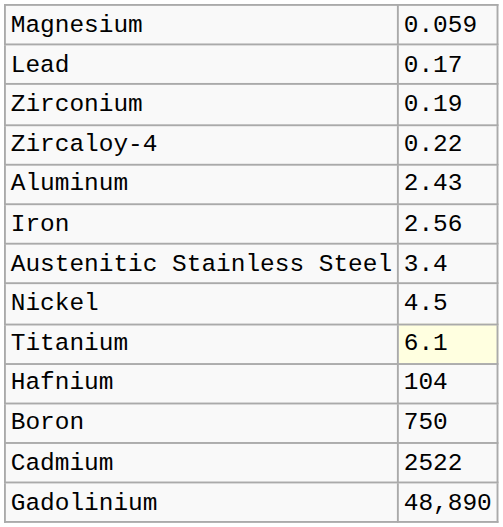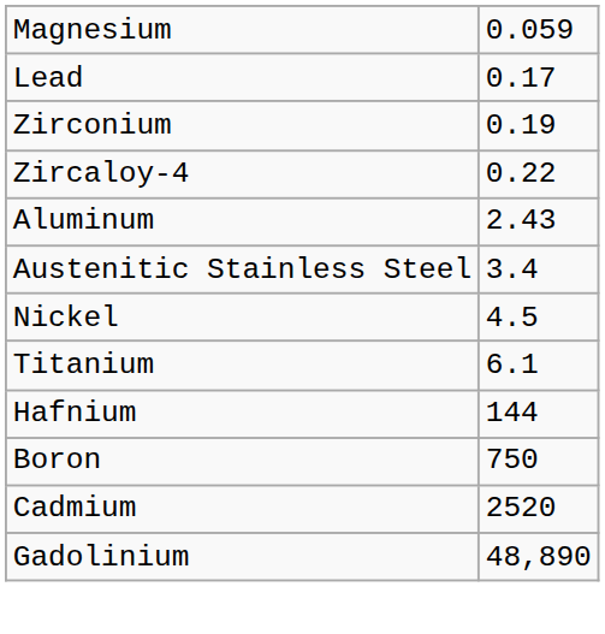 <table class="wikitable">
 <tr>
 <td>Magnesium</td>
 <td>0.059</td>
 </tr>
 <tr>
 <td>Lead</td>
 <td>0.17</td>
 </tr>
 <tr>
 <td>Zirconium</td>
 <td>0.19</td>
 </tr>
 <tr>
 <td>Zircaloy-4</td>
 <td>0.22</td>
 </tr>
 <tr>
 <td>Aluminum</td>
 <td>2.43</td>
 </tr>
 <tr>
-<td>Iron</td>
-<td>2.56</td>
-</tr>
-<tr>
 <td>Austenitic Stainless Steel</td>
 <td>3.4</td>
 </tr>
 <tr>
 <td>Nickel</td>
 <td>4.5</td>
 </tr>
 <tr>
 <td>Titanium</td>
-<td style="background: lightyellow;">6.1</td>
+<td>6.1</td>
 </tr>
 <tr>
 <td>Hafnium</td>
-<td>104</td>
+<td>144</td>
 </tr>
 <tr>
 <td>Boron</td>
 <td>750</td>
 </tr>
 <tr>
 <td>Cadmium</td>
-<td>2522</td>
+<td>2520</td>
 </tr>
 <tr>
 <td>Gadolinium</td>
 <td>48,890</td>
 </tr>
 </table>
